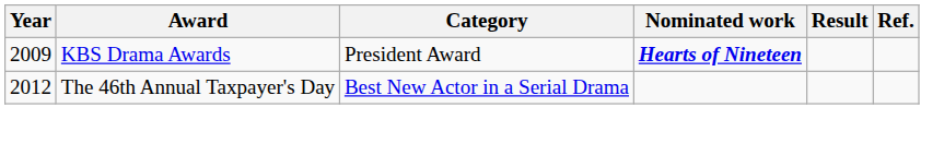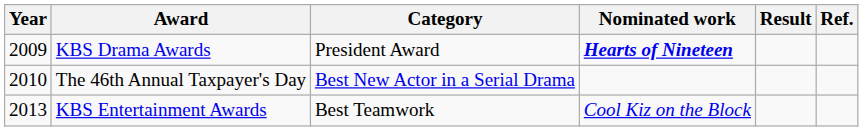 <table class="wikitable sortable">
 <tr>
 <th>Year</th>
 <th>Award</th>
 <th>Category</th>
 <th>Nominated work</th>
 <th>Result</th>
 <th>Ref.</th>
 </tr>
 <tr>
 <td>2009</td>
 <td><a href='#'>KBS Drama Awards</a></td>
 <td>President Award</td>
 <td><strong><em><a href='#'>Hearts of Nineteen</a></em></strong></td>
 <td></td>
 <td></td>
 </tr>
 <tr>
-<td>2012</td>
+<td>2010</td>
 <td>The 46th Annual Taxpayer's Day</td>
 <td><a href='#'>Best New Actor in a Serial Drama</a></td>
 <td></td>
 <td></td>
 <td></td>
 </tr>
+<tr>
+<td>2013</td>
+<td><a href='#'>KBS Entertainment Awards</a></td>
+<td>Best Teamwork</td>
+<td><em><a href='#'>Cool Kiz on the Block</a></em></td>
+<td></td>
+<td></td>
+</tr>
 </table>
